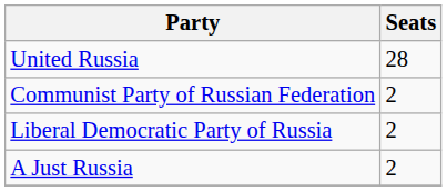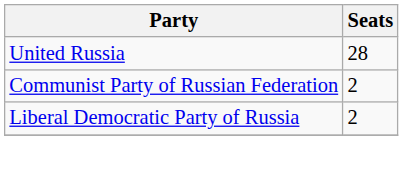 <table class="wikitable">
 <tr>
 <th>Party</th>
 <th>Seats</th>
 </tr>
 <tr>
 <td><a href='#'>United Russia</a></td>
 <td>28</td>
 </tr>
 <tr>
 <td><a href='#'>Communist Party of Russian Federation</a></td>
 <td>2</td>
 </tr>
 <tr>
 <td><a href='#'>Liberal Democratic Party of Russia</a></td>
 <td>2</td>
 </tr>
 <tr>
-<td><a href='#'>A Just Russia</a></td>
-<td>2</td>
-</tr>
-<tr>
 </tr>
 </table>
